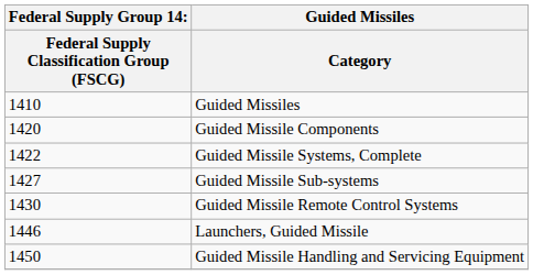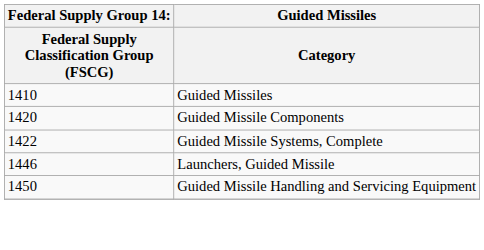 <table class="wikitable">
 <tr>
 <th>Federal Supply Group 14:</th>
 <th>Guided Missiles</th>
 </tr>
 <tr>
 <th>Federal Supply<br>Classification Group<br>(FSCG)</th>
 <th>Category</th>
 </tr>
 <tr>
 <td>1410</td>
 <td>Guided Missiles</td>
 </tr>
 <tr>
 <td>1420</td>
 <td>Guided Missile Components</td>
 </tr>
 <tr>
 <td>1422</td>
 <td>Guided Missile Systems, Complete</td>
 </tr>
 <tr>
-<td>1427</td>
-<td>Guided Missile Sub-systems</td>
-</tr>
-<tr>
-<td>1430</td>
-<td>Guided Missile Remote Control Systems</td>
-</tr>
-<tr>
 <td>1446</td>
 <td>Launchers, Guided Missile</td>
 </tr>
 <tr>
 <td>1450</td>
 <td>Guided Missile Handling and Servicing Equipment</td>
 </tr>
 <tr>
 </tr>
 </table>
